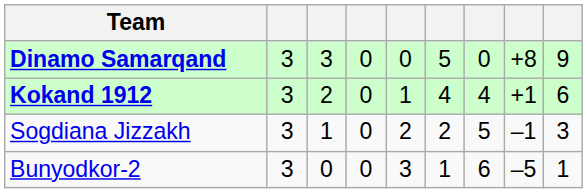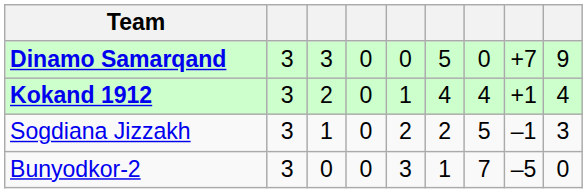 <table class="wikitable" style="text-align: center;">
 <tr>
 <th width=175>Team</th>
 <th width=20></th>
 <th width=20></th>
 <th width=20></th>
 <th width=20></th>
 <th width=20></th>
 <th width=20></th>
 <th width=20></th>
 <th width=20></th>
 </tr>
 <tr bgcolor=#ccffcc>
 <td align=left><strong><a href='#'>Dinamo Samarqand</a></strong></td>
 <td>3</td>
 <td>3</td>
 <td>0</td>
 <td>0</td>
 <td>5</td>
 <td>0</td>
-<td>+8</td>
+<td>+7</td>
 <td>9</td>
 </tr>
 <tr bgcolor=#ccffcc>
 <td align=left><strong><a href='#'>Kokand 1912</a></strong></td>
 <td>3</td>
 <td>2</td>
 <td>0</td>
 <td>1</td>
 <td>4</td>
 <td>4</td>
 <td>+1</td>
-<td>6</td>
+<td>4</td>
 </tr>
 <tr>
 <td align=left><a href='#'>Sogdiana Jizzakh</a></td>
 <td>3</td>
 <td>1</td>
 <td>0</td>
 <td>2</td>
 <td>2</td>
 <td>5</td>
 <td>–1</td>
 <td>3</td>
 </tr>
 <tr>
 <td align=left><a href='#'>Bunyodkor-2</a></td>
 <td>3</td>
 <td>0</td>
 <td>0</td>
 <td>3</td>
 <td>1</td>
-<td>6</td>
+<td>7</td>
 <td>–5</td>
-<td>1</td>
+<td>0</td>
 </tr>
 </table>
